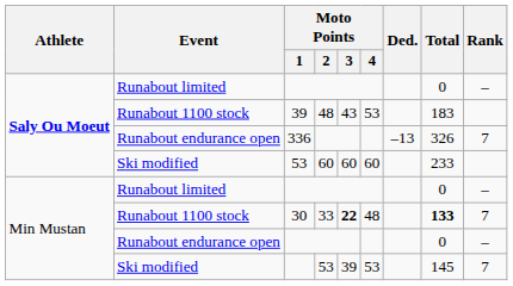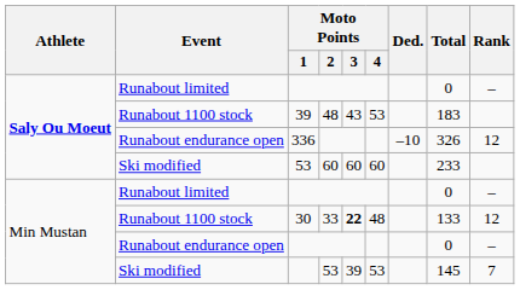 <table class=wikitable style=font-size:90%;text-align:center>
 <tr>
 <th rowspan="2">Athlete</th>
 <th rowspan="2">Event</th>
 <th colspan="4">Moto <br>Points</th>
 <th rowspan="2">Ded.</th>
 <th rowspan="2">Total</th>
 <th rowspan="2">Rank</th>
 </tr>
 <tr style="font-size:95%">
 <th>1</th>
 <th>2</th>
 <th>3</th>
 <th>4</th>
 </tr>
 <tr>
 <td align=left rowspan=4><strong><a href='#'>Saly Ou Moeut</a></strong></td>
 <td align=left><a href='#'>Runabout limited</a></td>
 <td colspan=4></td>
 <td></td>
 <td>0</td>
 <td>–</td>
 </tr>
 <tr>
 <td align=left><a href='#'>Runabout 1100 stock</a></td>
 <td>39</td>
 <td>48</td>
 <td>43</td>
 <td>53</td>
 <td></td>
 <td>183</td>
 <td></td>
 </tr>
 <tr>
 <td align=left><a href='#'>Runabout endurance open</a></td>
 <td>336</td>
 <td colspan=2></td>
 <td></td>
-<td>–13</td>
+<td>–10</td>
 <td>326</td>
-<td>7</td>
+<td>12</td>
 </tr>
 <tr>
 <td align=left><a href='#'>Ski modified</a></td>
 <td>53</td>
 <td>60</td>
 <td>60</td>
 <td>60</td>
 <td></td>
 <td>233</td>
 <td></td>
 </tr>
 <tr>
 <td align=left rowspan=4>Min Mustan</td>
 <td align=left><a href='#'>Runabout limited</a></td>
 <td colspan=4></td>
 <td></td>
 <td>0</td>
 <td>–</td>
 </tr>
 <tr>
 <td align=left><a href='#'>Runabout 1100 stock</a></td>
 <td>30</td>
 <td>33</td>
 <td><strong>22</strong></td>
 <td>48</td>
 <td></td>
-<td><strong>133</strong></td>
-<td>7</td>
+<td>133</td>
+<td>12</td>
 </tr>
 <tr>
 <td align=left><a href='#'>Runabout endurance open</a></td>
 <td colspan=3></td>
 <td></td>
 <td></td>
 <td>0</td>
 <td>–</td>
 </tr>
 <tr>
 <td align=left><a href='#'>Ski modified</a></td>
 <td></td>
 <td>53</td>
 <td>39</td>
 <td>53</td>
 <td></td>
 <td>145</td>
 <td>7</td>
 </tr>
 </table>
